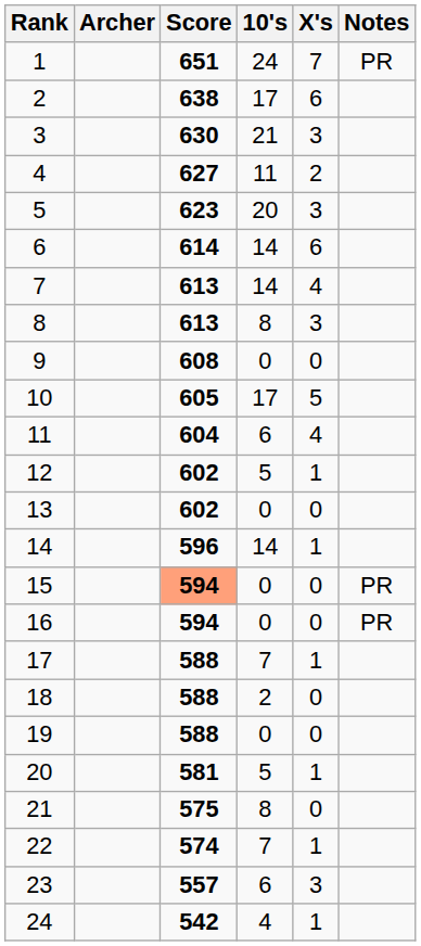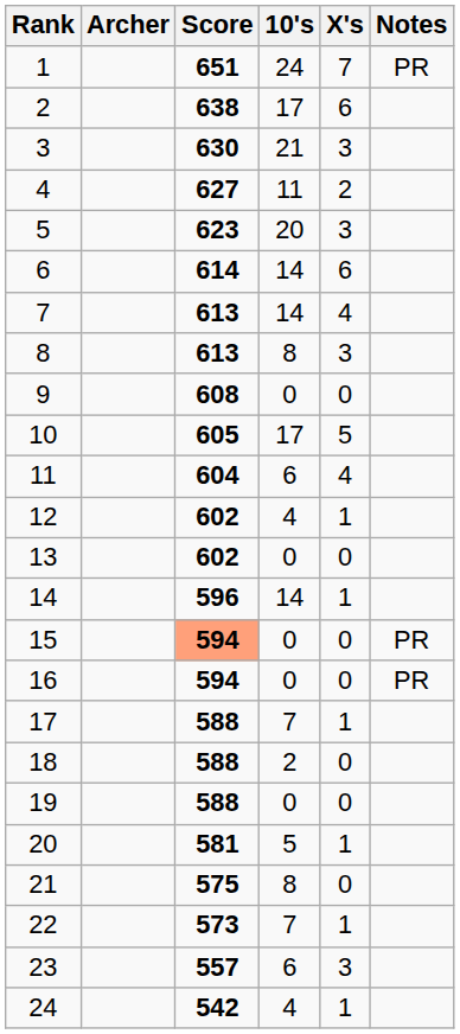 <table class="wikitable sortable" style="text-align:center">
 <tr>
 <th>Rank</th>
 <th>Archer</th>
 <th>Score</th>
 <th>10's</th>
 <th>X's</th>
 <th class="unsortable">Notes</th>
 </tr>
 <tr>
 <td>1</td>
 <td align=left></td>
 <td><strong>651</strong></td>
 <td>24</td>
 <td>7</td>
 <td>PR</td>
 </tr>
 <tr>
 <td>2</td>
 <td align=left></td>
 <td><strong>638</strong></td>
 <td>17</td>
 <td>6</td>
 <td></td>
 </tr>
 <tr>
 <td>3</td>
 <td align=left></td>
 <td><strong>630</strong></td>
 <td>21</td>
 <td>3</td>
 <td></td>
 </tr>
 <tr>
 <td>4</td>
 <td align=left></td>
 <td><strong>627</strong></td>
 <td>11</td>
 <td>2</td>
 <td></td>
 </tr>
 <tr>
 <td>5</td>
 <td align=left></td>
 <td><strong>623</strong></td>
 <td>20</td>
 <td>3</td>
 <td></td>
 </tr>
 <tr>
 <td>6</td>
 <td align=left></td>
 <td><strong>614</strong></td>
 <td>14</td>
 <td>6</td>
 <td></td>
 </tr>
 <tr>
 <td>7</td>
 <td align=left></td>
 <td><strong>613</strong></td>
 <td>14</td>
 <td>4</td>
 <td></td>
 </tr>
 <tr>
 <td>8</td>
 <td align=left></td>
 <td><strong>613</strong></td>
 <td>8</td>
 <td>3</td>
 <td></td>
 </tr>
 <tr>
 <td>9</td>
 <td align=left></td>
 <td><strong>608</strong></td>
 <td>0</td>
 <td>0</td>
 <td></td>
 </tr>
 <tr>
 <td>10</td>
 <td align=left></td>
 <td><strong>605</strong></td>
 <td>17</td>
 <td>5</td>
 <td></td>
 </tr>
 <tr>
 <td>11</td>
 <td align=left></td>
 <td><strong>604</strong></td>
 <td>6</td>
 <td>4</td>
 <td></td>
 </tr>
 <tr>
 <td>12</td>
 <td align=left></td>
 <td><strong>602</strong></td>
-<td>5</td>
+<td>4</td>
 <td>1</td>
 <td></td>
 </tr>
 <tr>
 <td>13</td>
 <td align=left></td>
 <td><strong>602</strong></td>
 <td>0</td>
 <td>0</td>
 <td></td>
 </tr>
 <tr>
 <td>14</td>
 <td align=left></td>
 <td><strong>596</strong></td>
 <td>14</td>
 <td>1</td>
 <td></td>
 </tr>
 <tr>
 <td>15</td>
 <td align=left></td>
 <td style="background: lightsalmon;"><strong>594</strong></td>
 <td>0</td>
 <td>0</td>
 <td>PR</td>
 </tr>
 <tr>
 <td>16</td>
 <td align=left></td>
 <td><strong>594</strong></td>
 <td>0</td>
 <td>0</td>
 <td>PR</td>
 </tr>
 <tr>
 <td>17</td>
 <td align=left></td>
 <td><strong>588</strong></td>
 <td>7</td>
 <td>1</td>
 <td></td>
 </tr>
 <tr>
 <td>18</td>
 <td align=left></td>
 <td><strong>588</strong></td>
 <td>2</td>
 <td>0</td>
 <td></td>
 </tr>
 <tr>
 <td>19</td>
 <td align=left></td>
 <td><strong>588</strong></td>
 <td>0</td>
 <td>0</td>
 <td></td>
 </tr>
 <tr>
 <td>20</td>
 <td align=left></td>
 <td><strong>581</strong></td>
 <td>5</td>
 <td>1</td>
 <td></td>
 </tr>
 <tr>
 <td>21</td>
 <td align=left></td>
 <td><strong>575</strong></td>
 <td>8</td>
 <td>0</td>
 <td></td>
 </tr>
 <tr>
 <td>22</td>
 <td align=left></td>
-<td><strong>574</strong></td>
+<td><strong>573</strong></td>
 <td>7</td>
 <td>1</td>
 <td></td>
 </tr>
 <tr>
 <td>23</td>
 <td align=left></td>
 <td><strong>557</strong></td>
 <td>6</td>
 <td>3</td>
 <td></td>
 </tr>
 <tr>
 <td>24</td>
 <td align=left></td>
 <td><strong>542</strong></td>
 <td>4</td>
 <td>1</td>
 <td></td>
 </tr>
 </table>
